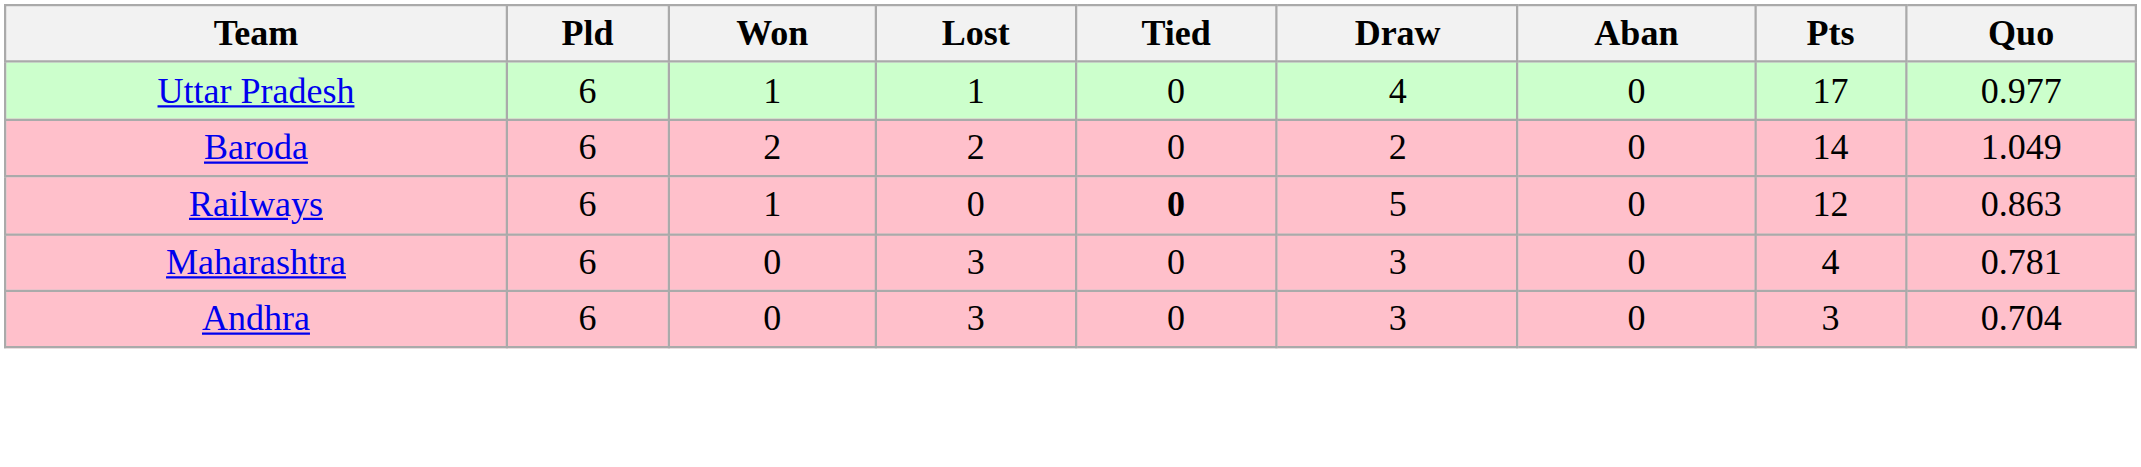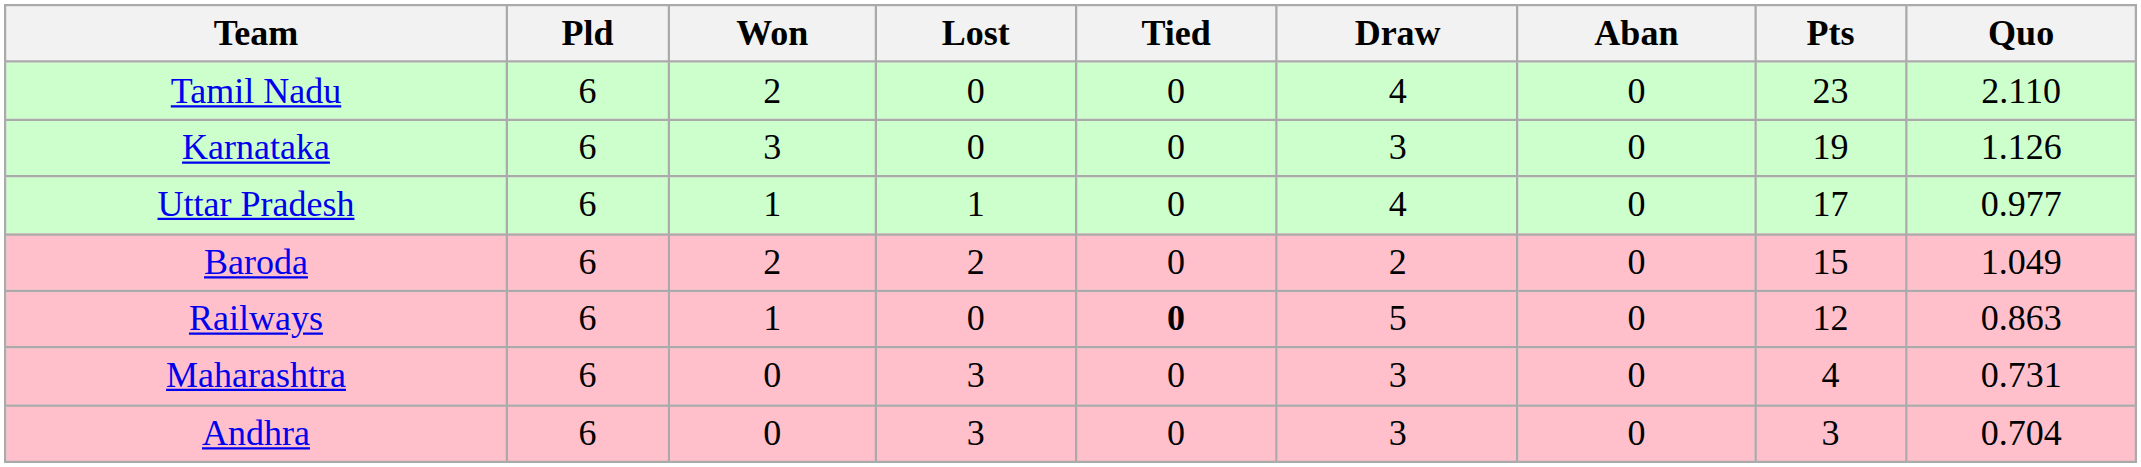 <table class="wikitable" width=75%>
 <tr>
 <th>Team</th>
 <th>Pld</th>
 <th>Won</th>
 <th>Lost</th>
 <th>Tied</th>
 <th>Draw</th>
 <th>Aban</th>
 <th>Pts</th>
 <th>Quo</th>
+</tr>
+<tr bgcolor="ccffcc" align="center">
+<td><a href='#'>Tamil Nadu</a></td>
+<td>6</td>
+<td>2</td>
+<td>0</td>
+<td>0</td>
+<td>4</td>
+<td>0</td>
+<td>23</td>
+<td>2.110</td>
+</tr>
+<tr bgcolor="ccffcc" align="center">
+<td><a href='#'>Karnataka</a></td>
+<td>6</td>
+<td>3</td>
+<td>0</td>
+<td>0</td>
+<td>3</td>
+<td>0</td>
+<td>19</td>
+<td>1.126</td>
 </tr>
 <tr bgcolor="ccffcc" align="center">
 <td><a href='#'>Uttar Pradesh</a></td>
 <td>6</td>
 <td>1</td>
 <td>1</td>
 <td>0</td>
 <td>4</td>
 <td>0</td>
 <td>17</td>
 <td>0.977</td>
 </tr>
 <tr bgcolor="pink" align="center">
 <td><a href='#'>Baroda</a></td>
 <td>6</td>
 <td>2</td>
 <td>2</td>
 <td>0</td>
 <td>2</td>
 <td>0</td>
-<td>14</td>
+<td>15</td>
 <td>1.049</td>
 </tr>
 <tr bgcolor="pink" align="center">
 <td><a href='#'>Railways</a></td>
 <td>6</td>
 <td>1</td>
 <td>0</td>
 <td><strong>0</strong></td>
 <td>5</td>
 <td>0</td>
 <td>12</td>
 <td>0.863</td>
 </tr>
 <tr bgcolor="pink" align="center">
 <td><a href='#'>Maharashtra</a></td>
 <td>6</td>
 <td>0</td>
 <td>3</td>
 <td>0</td>
 <td>3</td>
 <td>0</td>
 <td>4</td>
-<td>0.781</td>
+<td>0.731</td>
 </tr>
 <tr bgcolor="pink" align="center">
 <td><a href='#'>Andhra</a></td>
 <td>6</td>
 <td>0</td>
 <td>3</td>
 <td>0</td>
 <td>3</td>
 <td>0</td>
 <td>3</td>
 <td>0.704</td>
 </tr>
 </table>
